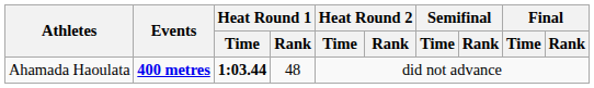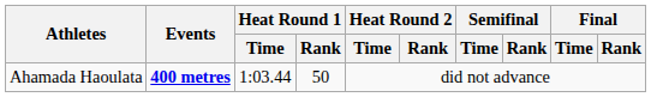 <table class=wikitable style=font-size:90%>
 <tr>
 <th rowspan=2>Athletes</th>
 <th rowspan=2>Events</th>
 <th colspan=2>Heat Round 1</th>
 <th colspan=2>Heat Round 2</th>
 <th colspan=2>Semifinal</th>
 <th colspan=2>Final</th>
 </tr>
 <tr>
 <th>Time</th>
 <th>Rank</th>
 <th>Time</th>
 <th>Rank</th>
 <th>Time</th>
 <th>Rank</th>
 <th>Time</th>
 <th>Rank</th>
 </tr>
 <tr>
 <td>Ahamada Haoulata</td>
 <td><strong><a href='#'>400 metres</a></strong></td>
-<td align=center><strong>1:03.44</strong></td>
-<td align=center>48</td>
+<td align=center>1:03.44</td>
+<td align=center>50</td>
 <td align=center colspan=6>did not advance</td>
 </tr>
 </table>
